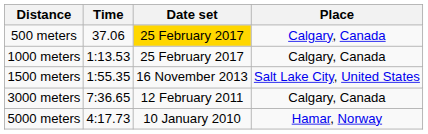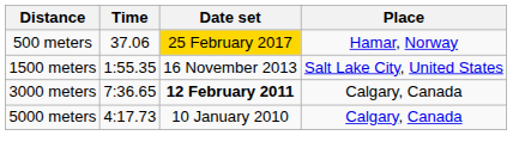 <table class="wikitable" style="text-align:center">
 <tr>
 <th>Distance</th>
 <th>Time</th>
 <th>Date set</th>
 <th>Place</th>
 </tr>
 <tr>
 <td>500 meters</td>
 <td>37.06</td>
 <td style="background: gold;">25 February 2017</td>
-<td><a href='#'>Calgary</a>, <a href='#'>Canada</a></td>
-</tr>
-<tr>
-<td>1000 meters</td>
-<td>1:13.53</td>
-<td>25 February 2017</td>
-<td>Calgary, Canada</td>
+<td><a href='#'>Hamar</a>, <a href='#'>Norway</a></td>
 </tr>
 <tr>
 <td>1500 meters</td>
 <td>1:55.35</td>
 <td>16 November 2013</td>
 <td><a href='#'>Salt Lake City</a>, <a href='#'>United States</a></td>
 </tr>
 <tr>
 <td>3000 meters</td>
 <td>7:36.65</td>
-<td>12 February 2011</td>
+<td><strong>12 February 2011</strong></td>
 <td>Calgary, Canada</td>
 </tr>
 <tr>
 <td>5000 meters</td>
 <td>4:17.73</td>
 <td>10 January 2010</td>
-<td><a href='#'>Hamar</a>, <a href='#'>Norway</a></td>
+<td><a href='#'>Calgary</a>, <a href='#'>Canada</a></td>
 </tr>
 </table>
